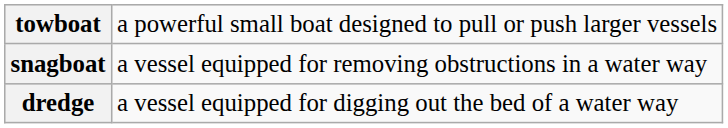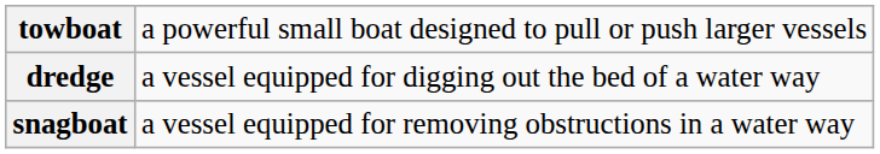 <table class="wikitable">
 <tr>
 <th>towboat</th>
 <td>a powerful small boat designed to pull or push larger vessels</td>
 </tr>
 <tr>
+<th>dredge</th>
+<td>a vessel equipped for digging out the bed of a water way</td>
+</tr>
+<tr>
 <th>snagboat</th>
 <td>a vessel equipped for removing obstructions in a water way</td>
 </tr>
-<tr>
-<th>dredge</th>
-<td>a vessel equipped for digging out the bed of a water way</td>
-</tr>
 </table>
